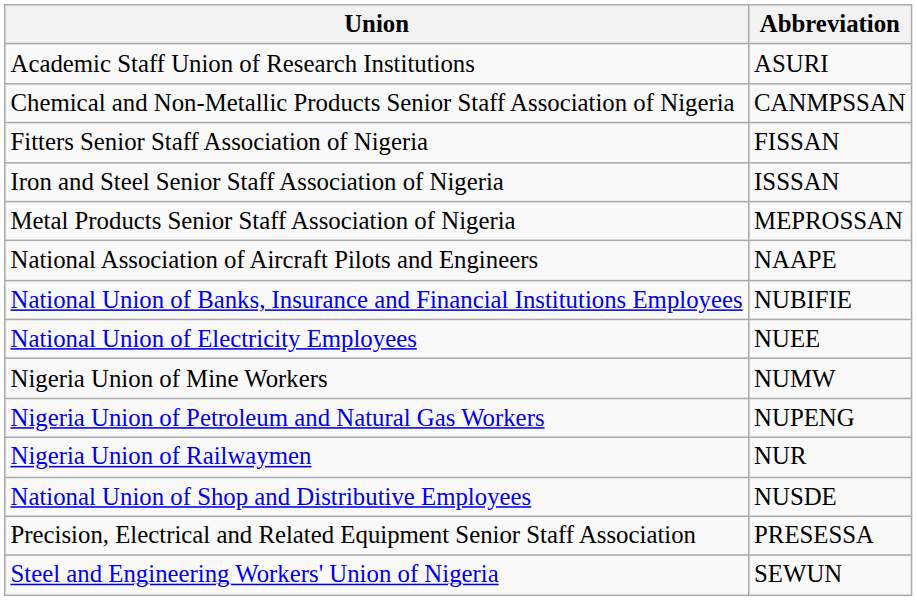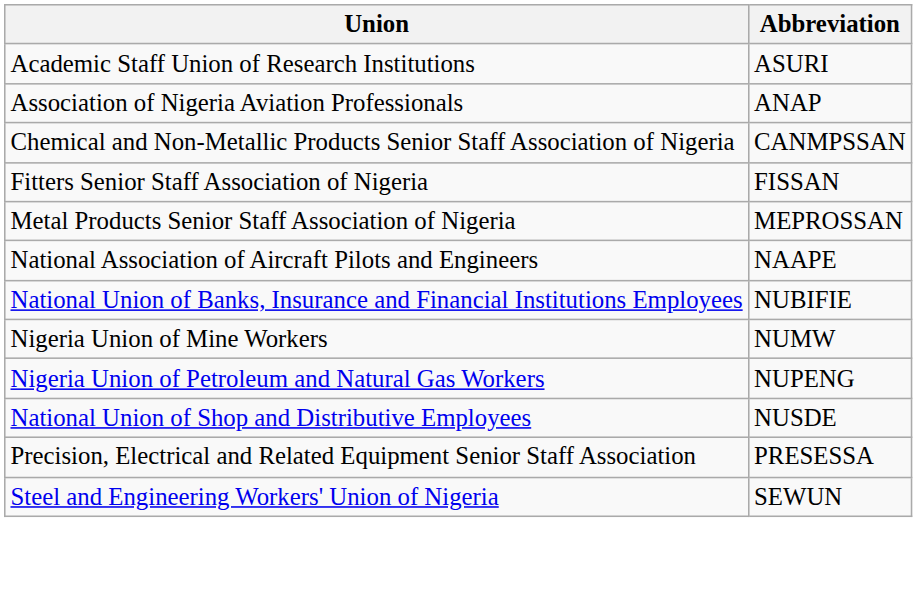 <table class="wikitable sortable">
 <tr>
 <th>Union</th>
 <th>Abbreviation</th>
 </tr>
 <tr>
 <td>Academic Staff Union of Research Institutions</td>
 <td>ASURI</td>
 </tr>
 <tr>
+<td>Association of Nigeria Aviation Professionals</td>
+<td>ANAP</td>
+</tr>
+<tr>
 <td>Chemical and Non-Metallic Products Senior Staff Association of Nigeria</td>
 <td>CANMPSSAN</td>
 </tr>
 <tr>
 <td>Fitters Senior Staff Association of Nigeria</td>
 <td>FISSAN</td>
-</tr>
-<tr>
-<td>Iron and Steel Senior Staff Association of Nigeria</td>
-<td>ISSSAN</td>
 </tr>
 <tr>
 <td>Metal Products Senior Staff Association of Nigeria</td>
 <td>MEPROSSAN</td>
 </tr>
 <tr>
 <td>National Association of Aircraft Pilots and Engineers</td>
 <td>NAAPE</td>
 </tr>
 <tr>
 <td><a href='#'>National Union of Banks, Insurance and Financial Institutions Employees</a></td>
 <td>NUBIFIE</td>
 </tr>
 <tr>
-<td><a href='#'>National Union of Electricity Employees</a></td>
-<td>NUEE</td>
-</tr>
-<tr>
 <td>Nigeria Union of Mine Workers</td>
 <td>NUMW</td>
 </tr>
 <tr>
 <td><a href='#'>Nigeria Union of Petroleum and Natural Gas Workers</a></td>
 <td>NUPENG</td>
-</tr>
-<tr>
-<td><a href='#'>Nigeria Union of Railwaymen</a></td>
-<td>NUR</td>
 </tr>
 <tr>
 <td><a href='#'>National Union of Shop and Distributive Employees</a></td>
 <td>NUSDE</td>
 </tr>
 <tr>
 <td>Precision, Electrical and Related Equipment Senior Staff Association</td>
 <td>PRESESSA</td>
 </tr>
 <tr>
 <td><a href='#'>Steel and Engineering Workers' Union of Nigeria</a></td>
 <td>SEWUN</td>
 </tr>
 </table>
